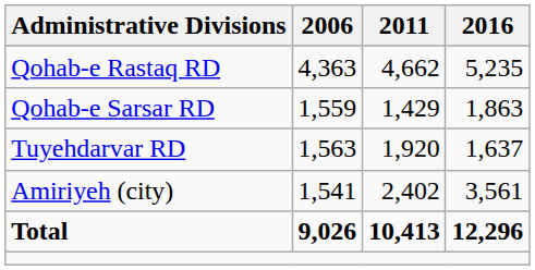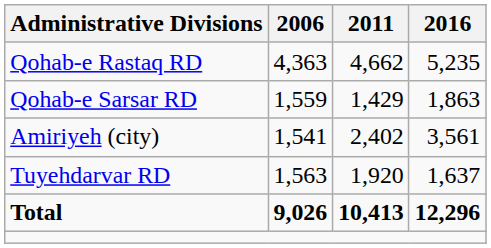 <table class="wikitable">
 <tr>
 <th>Administrative Divisions</th>
 <th>2006</th>
 <th>2011</th>
 <th>2016</th>
 </tr>
 <tr>
 <td><a href='#'>Qohab-e Rastaq RD</a></td>
 <td style="text-align: right;">4,363</td>
 <td style="text-align: right;">4,662</td>
 <td style="text-align: right;">5,235</td>
 </tr>
 <tr>
 <td><a href='#'>Qohab-e Sarsar RD</a></td>
 <td style="text-align: right;">1,559</td>
 <td style="text-align: right;">1,429</td>
 <td style="text-align: right;">1,863</td>
 </tr>
 <tr>
+<td><a href='#'>Amiriyeh</a> (city)</td>
+<td style="text-align: right;">1,541</td>
+<td style="text-align: right;">2,402</td>
+<td style="text-align: right;">3,561</td>
+</tr>
+<tr>
 <td><a href='#'>Tuyehdarvar RD</a></td>
 <td style="text-align: right;">1,563</td>
 <td style="text-align: right;">1,920</td>
 <td style="text-align: right;">1,637</td>
-</tr>
-<tr>
-<td><a href='#'>Amiriyeh</a> (city)</td>
-<td style="text-align: right;">1,541</td>
-<td style="text-align: right;">2,402</td>
-<td style="text-align: right;">3,561</td>
 </tr>
 <tr>
 <td><strong>Total</strong></td>
 <td style="text-align: right;"><strong>9,026</strong></td>
 <td style="text-align: right;"><strong>10,413</strong></td>
 <td style="text-align: right;"><strong>12,296</strong></td>
 </tr>
 <tr>
 <td colspan=4></td>
 </tr>
 </table>
